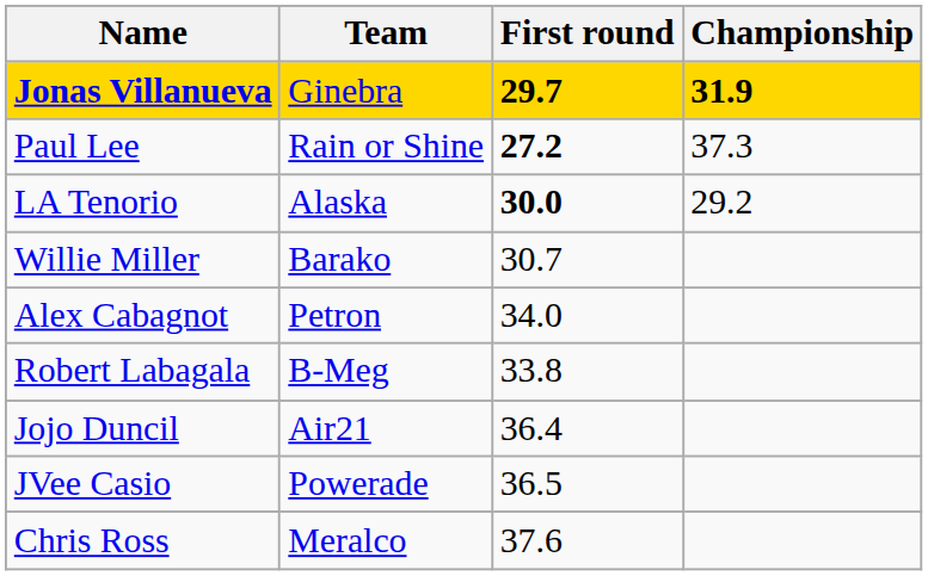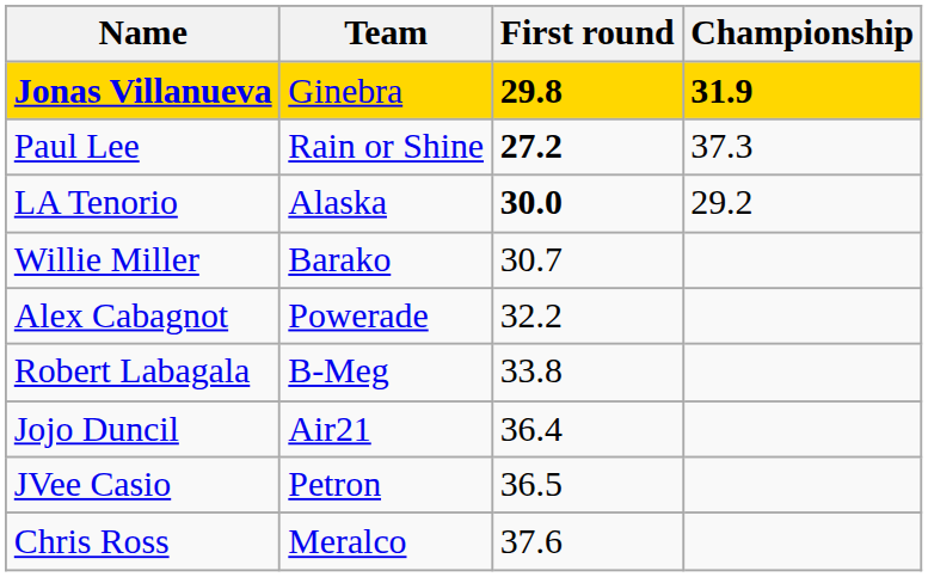 <table class=wikitable>
 <tr>
 <th>Name</th>
 <th>Team</th>
 <th>First round</th>
 <th>Championship</th>
 </tr>
 <tr bgcolor=#FFD700>
 <td><strong><a href='#'>Jonas Villanueva</a></strong></td>
 <td><a href='#'>Ginebra</a></td>
-<td><strong>29.7</strong></td>
+<td><strong>29.8</strong></td>
 <td><strong>31.9</strong></td>
 </tr>
 <tr>
 <td><a href='#'>Paul Lee</a></td>
 <td><a href='#'>Rain or Shine</a></td>
 <td><strong>27.2</strong></td>
 <td>37.3</td>
 </tr>
 <tr>
 <td><a href='#'>LA Tenorio</a></td>
 <td><a href='#'>Alaska</a></td>
 <td><strong>30.0</strong></td>
 <td>29.2</td>
 </tr>
 <tr>
 <td><a href='#'>Willie Miller</a></td>
 <td><a href='#'>Barako</a></td>
 <td>30.7</td>
 <td></td>
 </tr>
 <tr>
 <td><a href='#'>Alex Cabagnot</a></td>
-<td><a href='#'>Petron</a></td>
-<td>34.0</td>
+<td><a href='#'>Powerade</a></td>
+<td>32.2</td>
 <td></td>
 </tr>
 <tr>
 <td><a href='#'>Robert Labagala</a></td>
 <td><a href='#'>B-Meg</a></td>
 <td>33.8</td>
 <td></td>
 </tr>
 <tr>
 <td><a href='#'>Jojo Duncil</a></td>
 <td><a href='#'>Air21</a></td>
 <td>36.4</td>
 <td></td>
 </tr>
 <tr>
 <td><a href='#'>JVee Casio</a></td>
-<td><a href='#'>Powerade</a></td>
+<td><a href='#'>Petron</a></td>
 <td>36.5</td>
 <td></td>
 </tr>
 <tr>
 <td><a href='#'>Chris Ross</a></td>
 <td><a href='#'>Meralco</a></td>
 <td>37.6</td>
 <td></td>
 </tr>
 </table>
